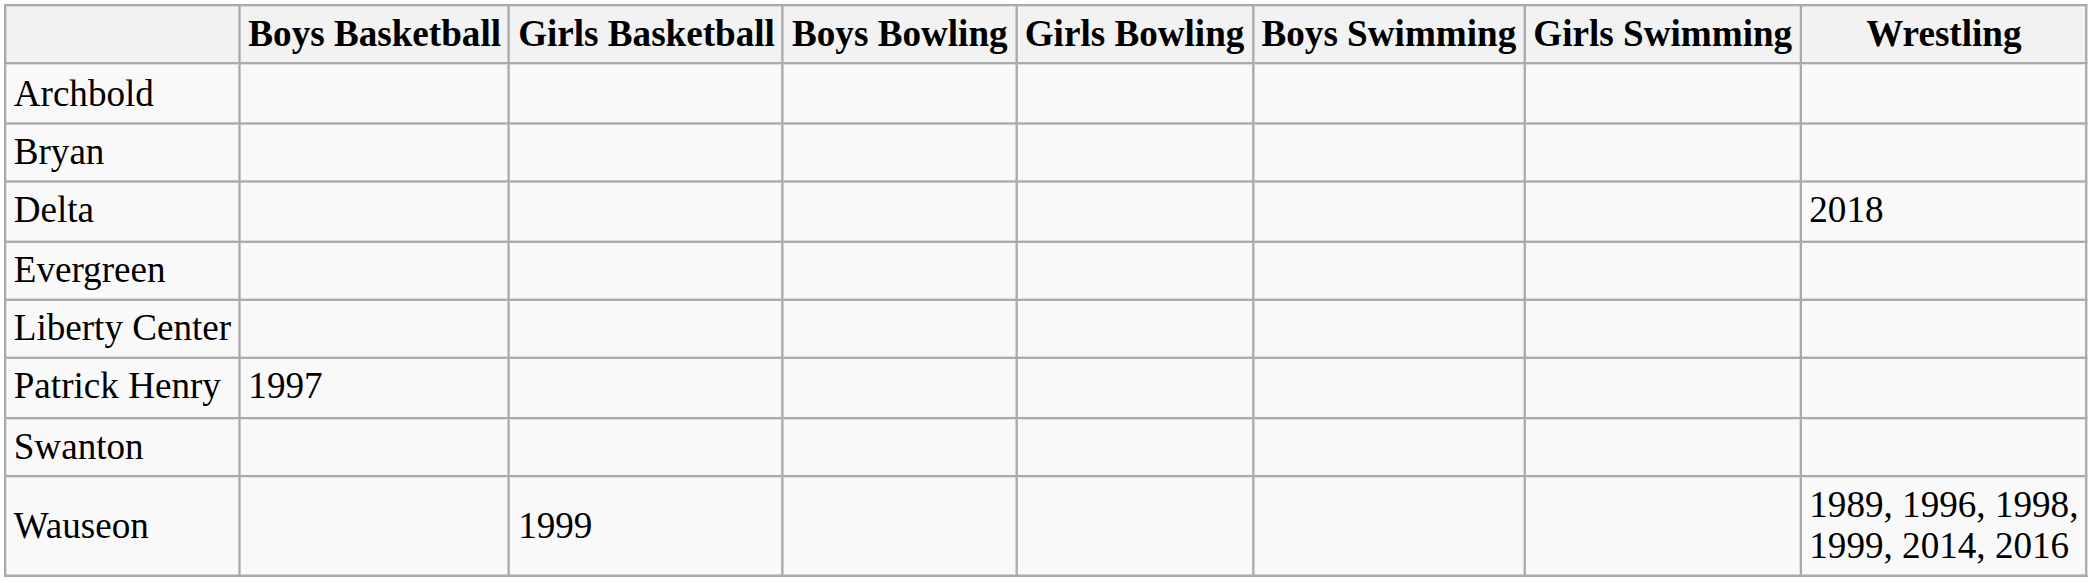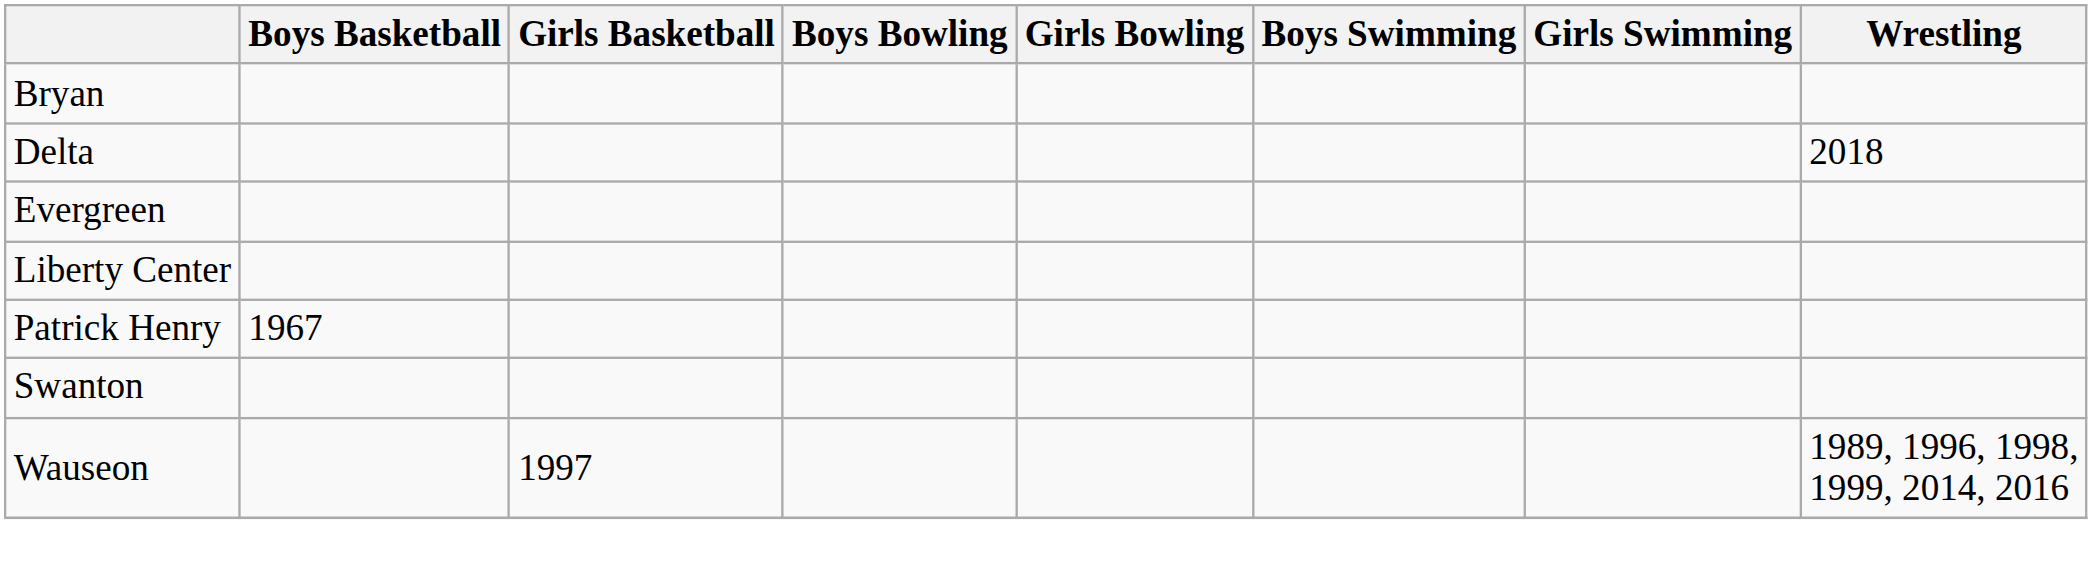 <table class="wikitable">
 <tr>
 <th></th>
 <th>Boys Basketball</th>
 <th>Girls Basketball</th>
 <th>Boys Bowling</th>
 <th>Girls Bowling</th>
 <th>Boys Swimming</th>
 <th>Girls Swimming</th>
 <th>Wrestling</th>
-</tr>
-<tr>
-<td>Archbold</td>
-<td></td>
-<td></td>
-<td></td>
-<td></td>
-<td></td>
-<td></td>
-<td></td>
 </tr>
 <tr>
 <td>Bryan</td>
 <td></td>
 <td></td>
 <td></td>
 <td></td>
 <td></td>
 <td></td>
 <td></td>
 </tr>
 <tr>
 <td>Delta</td>
 <td></td>
 <td></td>
 <td></td>
 <td></td>
 <td></td>
 <td></td>
 <td>2018</td>
 </tr>
 <tr>
 <td>Evergreen</td>
 <td></td>
 <td></td>
 <td></td>
 <td></td>
 <td></td>
 <td></td>
 <td></td>
 </tr>
 <tr>
 <td>Liberty Center</td>
 <td></td>
 <td></td>
 <td></td>
 <td></td>
 <td></td>
 <td></td>
 <td></td>
 </tr>
 <tr>
 <td>Patrick Henry</td>
-<td>1997</td>
+<td>1967</td>
 <td></td>
 <td></td>
 <td></td>
 <td></td>
 <td></td>
 <td></td>
 </tr>
 <tr>
 <td>Swanton</td>
 <td></td>
 <td></td>
 <td></td>
 <td></td>
 <td></td>
 <td></td>
 <td></td>
 </tr>
 <tr>
 <td>Wauseon</td>
 <td></td>
-<td>1999</td>
+<td>1997</td>
 <td></td>
 <td></td>
 <td></td>
 <td></td>
 <td>1989, 1996, 1998,<br>1999, 2014, 2016</td>
 </tr>
 <tr>
 </tr>
 </table>
